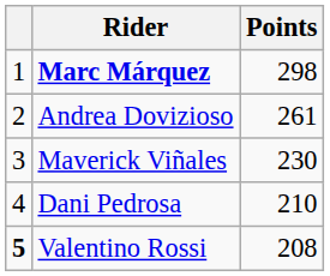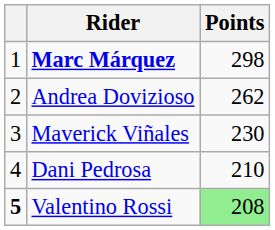 <table class="wikitable" style="font-size: 95%;">
 <tr>
 <th></th>
 <th>Rider</th>
 <th>Points</th>
 </tr>
 <tr>
 <td align=center>1</td>
 <td> <strong><a href='#'>Marc Márquez</a></strong></td>
 <td align=right>298</td>
 </tr>
 <tr>
 <td align=center>2</td>
 <td> <a href='#'>Andrea Dovizioso</a></td>
-<td align=right>261</td>
+<td align=right>262</td>
 </tr>
 <tr>
 <td align=center>3</td>
 <td> <a href='#'>Maverick Viñales</a></td>
 <td align=right>230</td>
 </tr>
 <tr>
 <td align=center>4</td>
 <td> <a href='#'>Dani Pedrosa</a></td>
 <td align=right>210</td>
 </tr>
 <tr>
 <td align=center><strong>5</strong></td>
 <td> <a href='#'>Valentino Rossi</a></td>
-<td align=right>208</td>
+<td align=right style="background: lightgreen;">208</td>
 </tr>
 </table>
